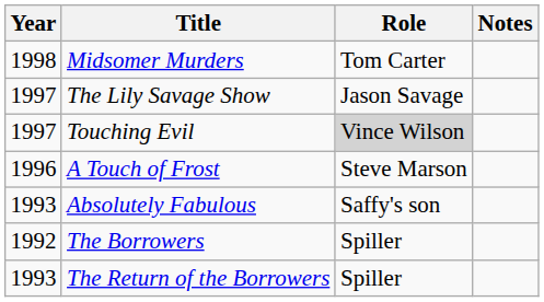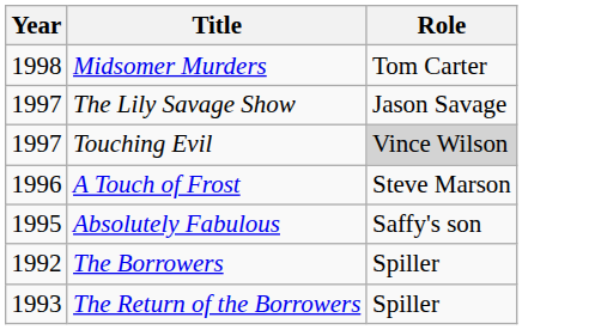 <table class="wikitable sortable">
 <tr>
 <th>Year</th>
 <th>Title</th>
 <th>Role</th>
-<th class="unsortable">Notes</th>
 </tr>
 <tr>
 <td>1998</td>
 <td><em><a href='#'>Midsomer Murders</a></em></td>
 <td>Tom Carter</td>
-<td></td>
 </tr>
 <tr>
 <td>1997</td>
 <td><em>The Lily Savage Show</em></td>
 <td>Jason Savage</td>
-<td></td>
 </tr>
 <tr>
 <td>1997</td>
 <td><em>Touching Evil</em></td>
 <td style="background: lightgrey;">Vince Wilson</td>
-<td></td>
 </tr>
 <tr>
 <td>1996</td>
 <td><em><a href='#'>A Touch of Frost</a></em></td>
 <td>Steve Marson</td>
-<td></td>
 </tr>
 <tr>
-<td>1993</td>
+<td>1995</td>
 <td><em><a href='#'>Absolutely Fabulous</a></em></td>
 <td>Saffy's son</td>
-<td></td>
 </tr>
 <tr>
 <td>1992</td>
 <td><em><a href='#'>The Borrowers</a></em></td>
 <td>Spiller</td>
-<td></td>
 </tr>
 <tr>
 <td>1993</td>
 <td><em><a href='#'>The Return of the Borrowers</a></em></td>
 <td>Spiller</td>
-<td></td>
 </tr>
 </table>
